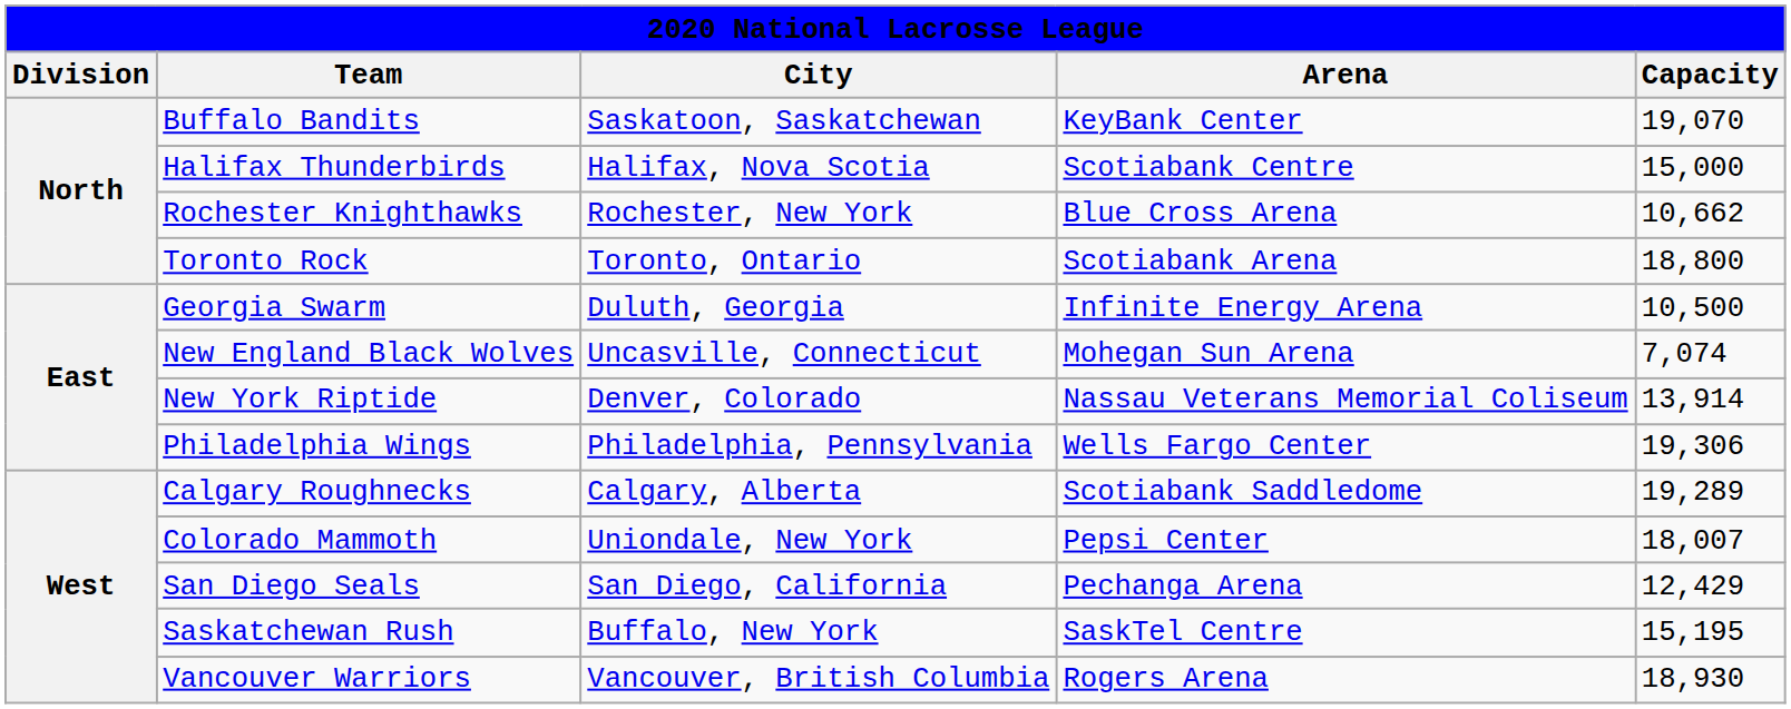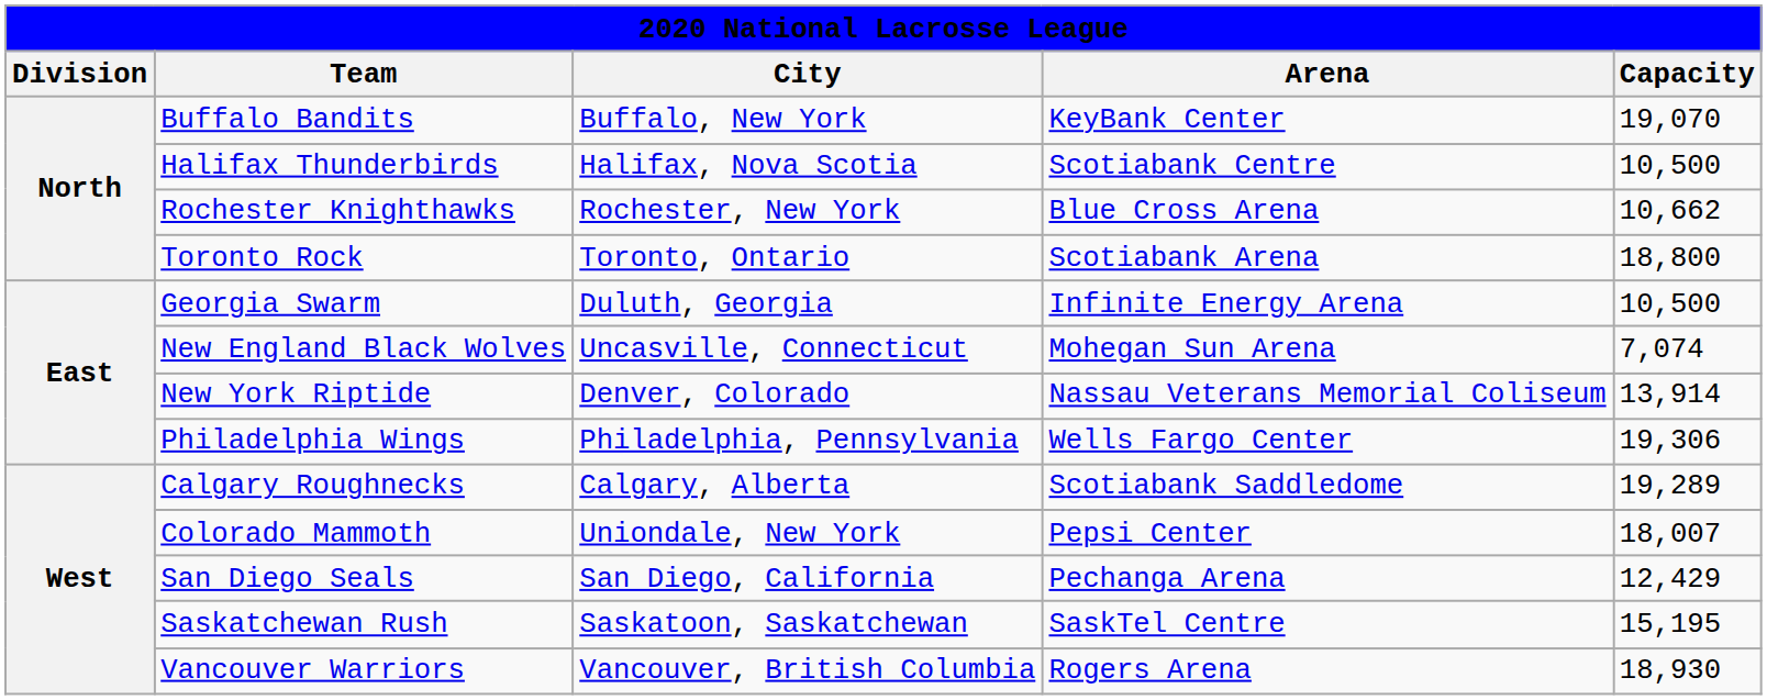 <table class="wikitable" style="width:auto">
 <tr>
 <td bgcolor="#0000FF" align="center" colspan="6"><strong><span>2020 National Lacrosse League</span></strong></td>
 </tr>
 <tr>
 <th>Division</th>
 <th>Team</th>
 <th>City</th>
 <th>Arena</th>
 <th>Capacity</th>
 </tr>
 <tr>
 <th rowspan="4">North</th>
 <td><a href='#'>Buffalo Bandits</a></td>
-<td><a href='#'>Saskatoon</a>, <a href='#'>Saskatchewan</a></td>
+<td><a href='#'>Buffalo</a>, <a href='#'>New York</a></td>
 <td><a href='#'>KeyBank Center</a></td>
 <td>19,070</td>
 </tr>
 <tr>
 <td><a href='#'>Halifax Thunderbirds</a></td>
 <td><a href='#'>Halifax</a>, <a href='#'>Nova Scotia</a></td>
 <td><a href='#'>Scotiabank Centre</a></td>
-<td>15,000</td>
+<td>10,500</td>
 </tr>
 <tr>
 <td><a href='#'>Rochester Knighthawks</a></td>
 <td><a href='#'>Rochester</a>, <a href='#'>New York</a></td>
 <td><a href='#'>Blue Cross Arena</a></td>
 <td>10,662</td>
 </tr>
 <tr>
 <td><a href='#'>Toronto Rock</a></td>
 <td><a href='#'>Toronto</a>, <a href='#'>Ontario</a></td>
 <td><a href='#'>Scotiabank Arena</a></td>
 <td>18,800</td>
 </tr>
 <tr>
 <th rowspan="4">East</th>
 <td><a href='#'>Georgia Swarm</a></td>
 <td><a href='#'>Duluth</a>, <a href='#'>Georgia</a></td>
 <td><a href='#'>Infinite Energy Arena</a></td>
 <td>10,500</td>
 </tr>
 <tr>
 <td><a href='#'>New England Black Wolves</a></td>
 <td><a href='#'>Uncasville</a>, <a href='#'>Connecticut</a></td>
 <td><a href='#'>Mohegan Sun Arena</a></td>
 <td>7,074</td>
 </tr>
 <tr>
 <td><a href='#'>New York Riptide</a></td>
 <td><a href='#'>Denver</a>, <a href='#'>Colorado</a></td>
 <td><a href='#'>Nassau Veterans Memorial Coliseum</a></td>
 <td>13,914</td>
 </tr>
 <tr>
 <td><a href='#'>Philadelphia Wings</a></td>
 <td><a href='#'>Philadelphia</a>, <a href='#'>Pennsylvania</a></td>
 <td><a href='#'>Wells Fargo Center</a></td>
 <td>19,306</td>
 </tr>
 <tr>
 <th rowspan="5">West</th>
 <td><a href='#'>Calgary Roughnecks</a></td>
 <td><a href='#'>Calgary</a>, <a href='#'>Alberta</a></td>
 <td><a href='#'>Scotiabank Saddledome</a></td>
 <td>19,289</td>
 </tr>
 <tr>
 <td><a href='#'>Colorado Mammoth</a></td>
 <td><a href='#'>Uniondale</a>, <a href='#'>New York</a></td>
 <td><a href='#'>Pepsi Center</a></td>
 <td>18,007</td>
 </tr>
 <tr>
 <td><a href='#'>San Diego Seals</a></td>
 <td><a href='#'>San Diego</a>, <a href='#'>California</a></td>
 <td><a href='#'>Pechanga Arena</a></td>
 <td>12,429</td>
 </tr>
 <tr>
 <td><a href='#'>Saskatchewan Rush</a></td>
-<td><a href='#'>Buffalo</a>, <a href='#'>New York</a></td>
+<td><a href='#'>Saskatoon</a>, <a href='#'>Saskatchewan</a></td>
 <td><a href='#'>SaskTel Centre</a></td>
 <td>15,195</td>
 </tr>
 <tr>
 <td><a href='#'>Vancouver Warriors</a></td>
 <td><a href='#'>Vancouver</a>, <a href='#'>British Columbia</a></td>
 <td><a href='#'>Rogers Arena</a></td>
 <td>18,930</td>
 </tr>
 </table>
